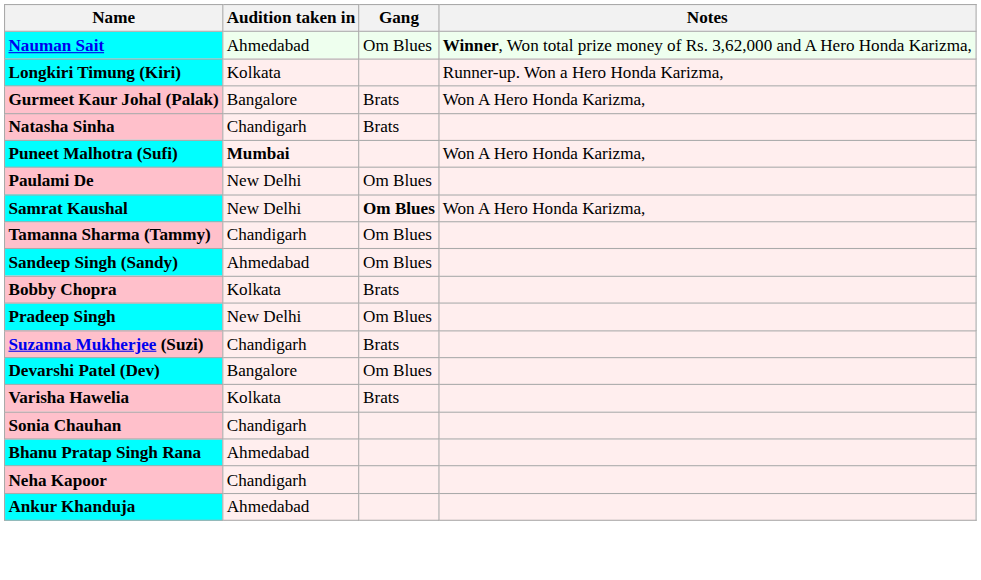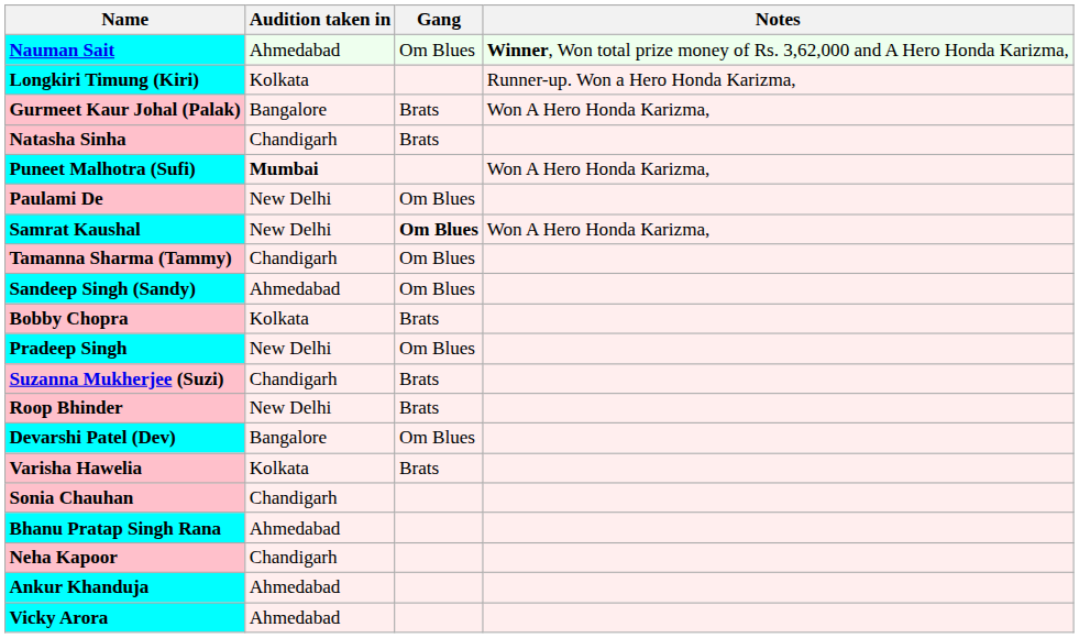 <table class="wikitable">
 <tr>
 <th>Name</th>
 <th>Audition taken in</th>
 <th>Gang</th>
 <th>Notes</th>
 </tr>
 <tr style="background:#efe;">
 <td style="background:cyan;"><strong><a href='#'>Nauman Sait</a></strong></td>
 <td>Ahmedabad</td>
 <td>Om Blues</td>
 <td><strong>Winner</strong>, Won total prize money of Rs. 3,62,000 and A Hero Honda Karizma, </td>
 </tr>
 <tr style="background:#fee;">
 <td style="background:cyan;"><strong>Longkiri Timung (Kiri)</strong></td>
 <td>Kolkata</td>
 <td></td>
 <td>Runner-up. Won a Hero Honda Karizma, </td>
 </tr>
 <tr style="background:#fee;">
 <td style="background:pink;"><strong>Gurmeet Kaur Johal (Palak)</strong></td>
 <td>Bangalore</td>
 <td>Brats</td>
 <td>Won A Hero Honda Karizma, </td>
 </tr>
 <tr style="background:#fee;">
 <td style="background:pink;"><strong>Natasha Sinha</strong></td>
 <td>Chandigarh</td>
 <td>Brats</td>
 <td></td>
 </tr>
 <tr style="background:#fee;">
 <td style="background:cyan;"><strong>Puneet Malhotra (Sufi)</strong></td>
 <td><strong>Mumbai</strong></td>
 <td></td>
 <td>Won A Hero Honda Karizma, </td>
 </tr>
 <tr style="background:#fee;">
 <td style="background:pink;"><strong>Paulami De </strong></td>
 <td>New Delhi</td>
 <td>Om Blues</td>
 <td></td>
 </tr>
 <tr style="background:#fee;">
 <td style="background:cyan;"><strong>Samrat Kaushal</strong></td>
 <td>New Delhi</td>
 <td><strong>Om Blues</strong></td>
 <td>Won A Hero Honda Karizma, </td>
 </tr>
 <tr style="background:#fee;">
 <td style="background:pink;"><strong> Tamanna Sharma (Tammy)</strong></td>
 <td>Chandigarh</td>
 <td>Om Blues</td>
 <td></td>
 </tr>
 <tr style="background:#fee;">
 <td style="background:cyan;"><strong>Sandeep Singh (Sandy)</strong></td>
 <td>Ahmedabad</td>
 <td>Om Blues</td>
 <td></td>
 </tr>
 <tr style="background:#fee;">
 <td style="background:pink;"><strong>Bobby Chopra</strong></td>
 <td>Kolkata</td>
 <td>Brats</td>
 <td></td>
 </tr>
 <tr style="background:#fee;">
 <td style="background:cyan;"><strong>Pradeep Singh</strong></td>
 <td>New Delhi</td>
 <td>Om Blues</td>
 <td></td>
 </tr>
 <tr style="background:#FFEEEE;">
 <td style="background:pink;"><strong><a href='#'>Suzanna Mukherjee</a> (Suzi)</strong></td>
 <td>Chandigarh</td>
 <td>Brats</td>
 <td></td>
 </tr>
 <tr style="background:#FFEEEE;">
+<td style="background:pink;"><strong>Roop Bhinder</strong></td>
+<td>New Delhi</td>
+<td>Brats</td>
+<td></td>
+</tr>
+<tr style="background:#FFEEEE;">
 <td style="background:cyan;"><strong>Devarshi Patel (Dev)</strong></td>
 <td>Bangalore</td>
 <td>Om Blues</td>
 <td></td>
 </tr>
 <tr style="background:#FFEEEE;">
 <td style="background:pink;"><strong>Varisha Hawelia</strong></td>
 <td>Kolkata</td>
 <td>Brats</td>
 <td></td>
 </tr>
 <tr style="background:#FFEEEE;">
 <td style="background:pink;"><strong>Sonia Chauhan</strong></td>
 <td>Chandigarh</td>
 <td></td>
 <td></td>
 </tr>
 <tr style="background:#FFEEEE;">
 <td style="background:cyan;"><strong>Bhanu Pratap Singh Rana</strong></td>
 <td>Ahmedabad</td>
 <td></td>
 <td></td>
 </tr>
 <tr style="background:#FFEEEE;">
 <td style="background:pink;"><strong>Neha Kapoor</strong></td>
 <td>Chandigarh</td>
 <td></td>
 <td></td>
 </tr>
 <tr style="background:#FFEEEE;">
 <td style="background:cyan;"><strong>Ankur Khanduja</strong></td>
 <td>Ahmedabad</td>
 <td></td>
 <td></td>
 </tr>
+<tr style="background:#FFEEEE;">
+<td style="background:cyan;"><strong>Vicky Arora</strong></td>
+<td>Ahmedabad</td>
+<td></td>
+<td></td>
+</tr>
 </table>
